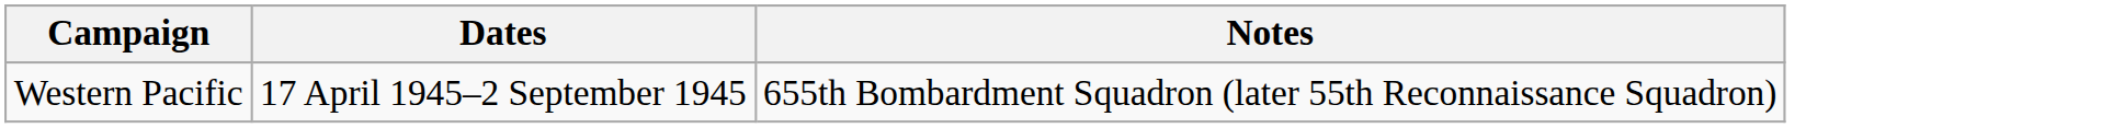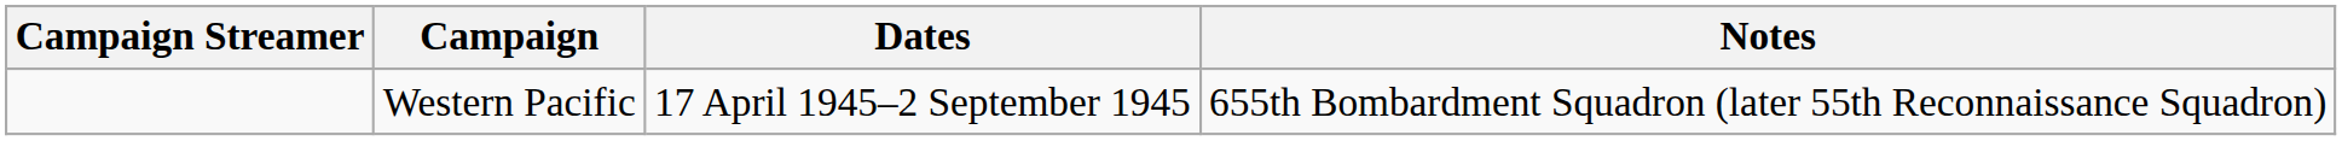 <table class="wikitable">
 <tr style="background:#efefef;">
+<th>Campaign Streamer</th>
 <th>Campaign</th>
 <th>Dates</th>
 <th>Notes</th>
 </tr>
 <tr>
+<td></td>
 <td>Western Pacific</td>
 <td>17 April 1945–2 September 1945</td>
 <td>655th Bombardment Squadron (later 55th Reconnaissance Squadron)</td>
 </tr>
 </table>
